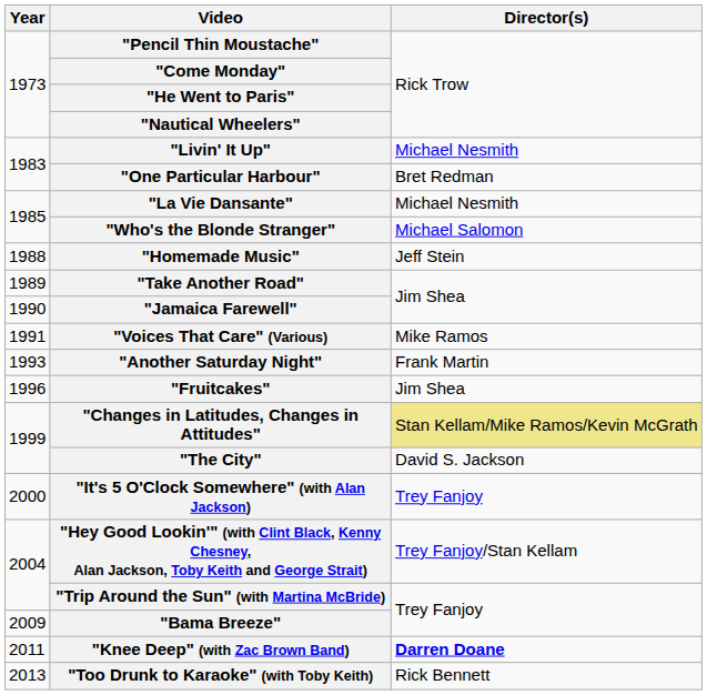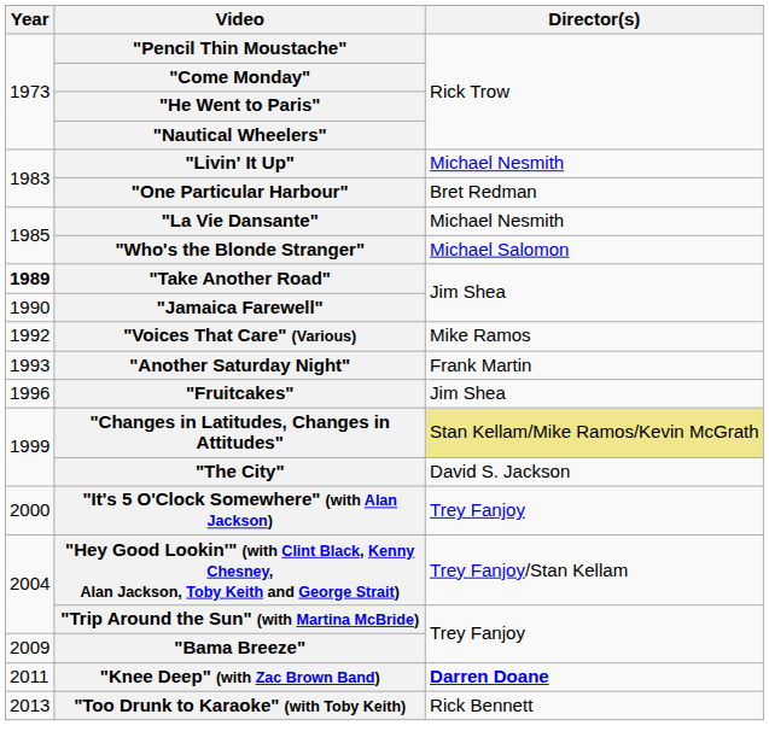 <table class="wikitable plainrowheaders">
 <tr>
 <th>Year</th>
 <th style="width:20em;">Video</th>
 <th>Director(s)</th>
 </tr>
 <tr>
 <td rowspan="4">1973</td>
 <th scope="row">"Pencil Thin Moustache"</th>
 <td rowspan="4">Rick Trow</td>
 </tr>
 <tr>
 <th scope="row">"Come Monday"</th>
 </tr>
 <tr>
 <th scope="row">"He Went to Paris"</th>
 </tr>
 <tr>
 <th scope="row">"Nautical Wheelers"</th>
 </tr>
 <tr>
 <td rowspan="2">1983</td>
 <th scope="row">"Livin' It Up"</th>
 <td><a href='#'>Michael Nesmith</a></td>
 </tr>
 <tr>
 <th scope="row">"One Particular Harbour"</th>
 <td>Bret Redman</td>
 </tr>
 <tr>
 <td rowspan="2">1985</td>
 <th scope="row">"La Vie Dansante"</th>
 <td>Michael Nesmith</td>
 </tr>
 <tr>
 <th scope="row">"Who's the Blonde Stranger"</th>
 <td><a href='#'>Michael Salomon</a></td>
 </tr>
 <tr>
-<td>1988</td>
-<th scope="row">"Homemade Music"</th>
-<td>Jeff Stein</td>
-</tr>
-<tr>
-<td>1989</td>
+<td><strong>1989</strong></td>
 <th scope="row">"Take Another Road"</th>
 <td rowspan="2">Jim Shea</td>
 </tr>
 <tr>
 <td>1990</td>
 <th scope="row">"Jamaica Farewell"</th>
 </tr>
 <tr>
-<td>1991</td>
+<td>1992</td>
 <th scope="row">"Voices That Care" <small>(Various)</small></th>
 <td>Mike Ramos</td>
 </tr>
 <tr>
 <td>1993</td>
 <th scope="row">"Another Saturday Night"</th>
 <td>Frank Martin</td>
 </tr>
 <tr>
 <td>1996</td>
 <th scope="row">"Fruitcakes"</th>
 <td>Jim Shea</td>
 </tr>
 <tr>
 <td rowspan="2">1999</td>
 <th scope="row">"Changes in Latitudes, Changes in Attitudes"</th>
 <td style="background: khaki;">Stan Kellam/Mike Ramos/Kevin McGrath</td>
 </tr>
 <tr>
 <th scope="row">"The City"</th>
 <td>David S. Jackson</td>
 </tr>
 <tr>
 <td>2000</td>
 <th scope="row">"It's 5 O'Clock Somewhere" <small>(with <a href='#'>Alan Jackson</a>)</small></th>
 <td><a href='#'>Trey Fanjoy</a></td>
 </tr>
 <tr>
 <td rowspan="2">2004</td>
 <th scope="row">"Hey Good Lookin'" <small>(with <a href='#'>Clint Black</a>, <a href='#'>Kenny Chesney</a>,<br>Alan Jackson, <a href='#'>Toby Keith</a> and <a href='#'>George Strait</a>)</small></th>
 <td><a href='#'>Trey Fanjoy</a>/Stan Kellam</td>
 </tr>
 <tr>
 <th scope="row">"Trip Around the Sun" <small>(with <a href='#'>Martina McBride</a>)</small></th>
 <td rowspan="2">Trey Fanjoy</td>
 </tr>
 <tr>
 <td>2009</td>
 <th scope="row">"Bama Breeze"</th>
 </tr>
 <tr>
 <td>2011</td>
 <th scope="row">"Knee Deep" <small>(with <a href='#'>Zac Brown Band</a>)</small></th>
 <td><strong><a href='#'>Darren Doane</a></strong></td>
 </tr>
 <tr>
 <td>2013</td>
 <th scope="row">"Too Drunk to Karaoke" <small>(with Toby Keith)</small></th>
 <td>Rick Bennett</td>
 </tr>
 </table>
